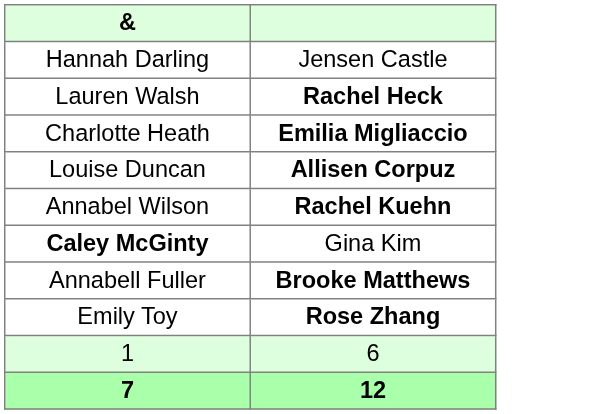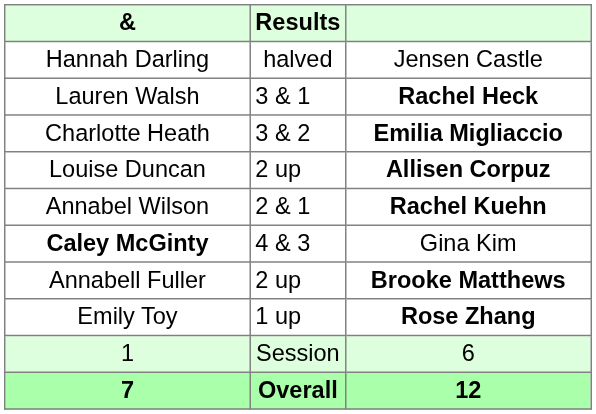 <table border="1" cellpadding="3" style="border-collapse: collapse; text-align:center;">
 <tr style="background:#ddffdd;">
 <th width=160> & </th>
+<th>Results</th>
 <th width=160></th>
 </tr>
 <tr>
 <td>Hannah Darling</td>
+<td>halved</td>
 <td>Jensen Castle</td>
 </tr>
 <tr>
 <td>Lauren Walsh</td>
+<td align=left> 3 & 1</td>
 <td><strong>Rachel Heck</strong></td>
 </tr>
 <tr>
 <td>Charlotte Heath</td>
+<td align=left> 3 & 2</td>
 <td><strong>Emilia Migliaccio</strong></td>
 </tr>
 <tr>
 <td>Louise Duncan</td>
+<td align=left> 2 up</td>
 <td><strong>Allisen Corpuz</strong></td>
 </tr>
 <tr>
 <td>Annabel Wilson</td>
+<td align=left> 2 & 1</td>
 <td><strong>Rachel Kuehn</strong></td>
 </tr>
 <tr>
 <td><strong>Caley McGinty</strong></td>
+<td align=left> 4 & 3</td>
 <td>Gina Kim</td>
 </tr>
 <tr>
 <td>Annabell Fuller</td>
+<td align=left> 2 up</td>
 <td><strong>Brooke Matthews</strong></td>
 </tr>
 <tr>
 <td>Emily Toy</td>
+<td align=left> 1 up</td>
 <td><strong>Rose Zhang</strong></td>
 </tr>
 <tr style="background:#ddffdd;">
 <td>1</td>
+<td>Session</td>
 <td>6</td>
 </tr>
 <tr style="background:#aaffaa;">
 <th>7</th>
+<th>Overall</th>
 <th>12</th>
 </tr>
 </table>
